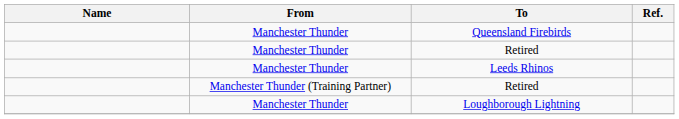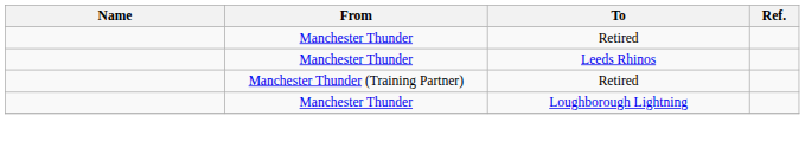 <table class="wikitable sortable alternance" style="text-align:center">
 <tr>
 <th style="width:250px;">Name</th>
 <th style="width:300px;">From</th>
 <th style="width:300px;">To</th>
 <th style="width:50px;">Ref.</th>
-</tr>
-<tr>
-<td> </td>
-<td> <a href='#'>Manchester Thunder</a></td>
-<td> <a href='#'>Queensland Firebirds</a></td>
-<td></td>
 </tr>
 <tr>
 <td> </td>
 <td> <a href='#'>Manchester Thunder</a></td>
 <td>Retired</td>
 <td></td>
 </tr>
 <tr>
 <td> </td>
 <td> <a href='#'>Manchester Thunder</a></td>
 <td> <a href='#'>Leeds Rhinos</a></td>
 <td></td>
 </tr>
 <tr>
 <td> </td>
 <td> <a href='#'>Manchester Thunder</a> (Training Partner)</td>
 <td>Retired</td>
 <td></td>
 </tr>
 <tr>
 <td> </td>
 <td> <a href='#'>Manchester Thunder</a></td>
 <td> <a href='#'>Loughborough Lightning</a></td>
 <td></td>
 </tr>
 <tr>
 </tr>
 </table>
